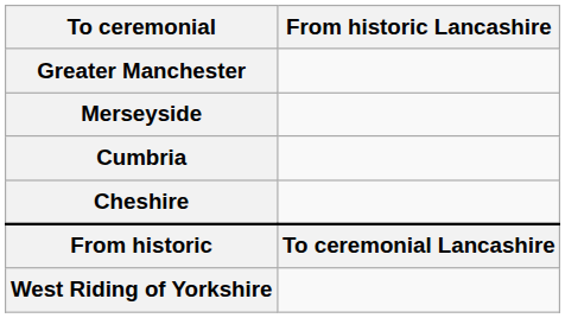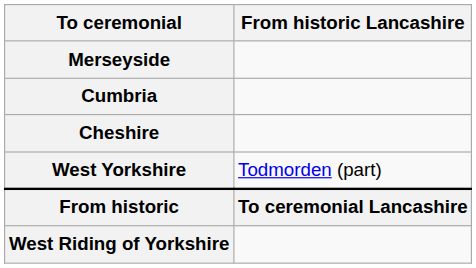 <table class="wikitable" style="border:0; text-align:left; line-height:150%;">
 <tr>
 <th scope="column">To ceremonial</th>
 <th scope="column">From historic Lancashire</th>
-</tr>
-<tr>
-<th scope="row">Greater Manchester</th>
-<td></td>
 </tr>
 <tr>
 <th scope="row">Merseyside</th>
 <td></td>
 </tr>
 <tr>
 <th scope="row">Cumbria</th>
 <td></td>
 </tr>
 <tr>
 <th scope="row">Cheshire</th>
 <td></td>
 </tr>
+<tr>
+<th scope="row">West Yorkshire</th>
+<td><a href='#'>Todmorden</a> (part)</td>
+</tr>
 <tr style="border-top: 2px solid black;">
 <th scope="column">From historic</th>
 <th scope="column">To ceremonial Lancashire</th>
 </tr>
 <tr>
 <th scope="row">West Riding of Yorkshire</th>
 <td></td>
 </tr>
 <tr>
 </tr>
 </table>
